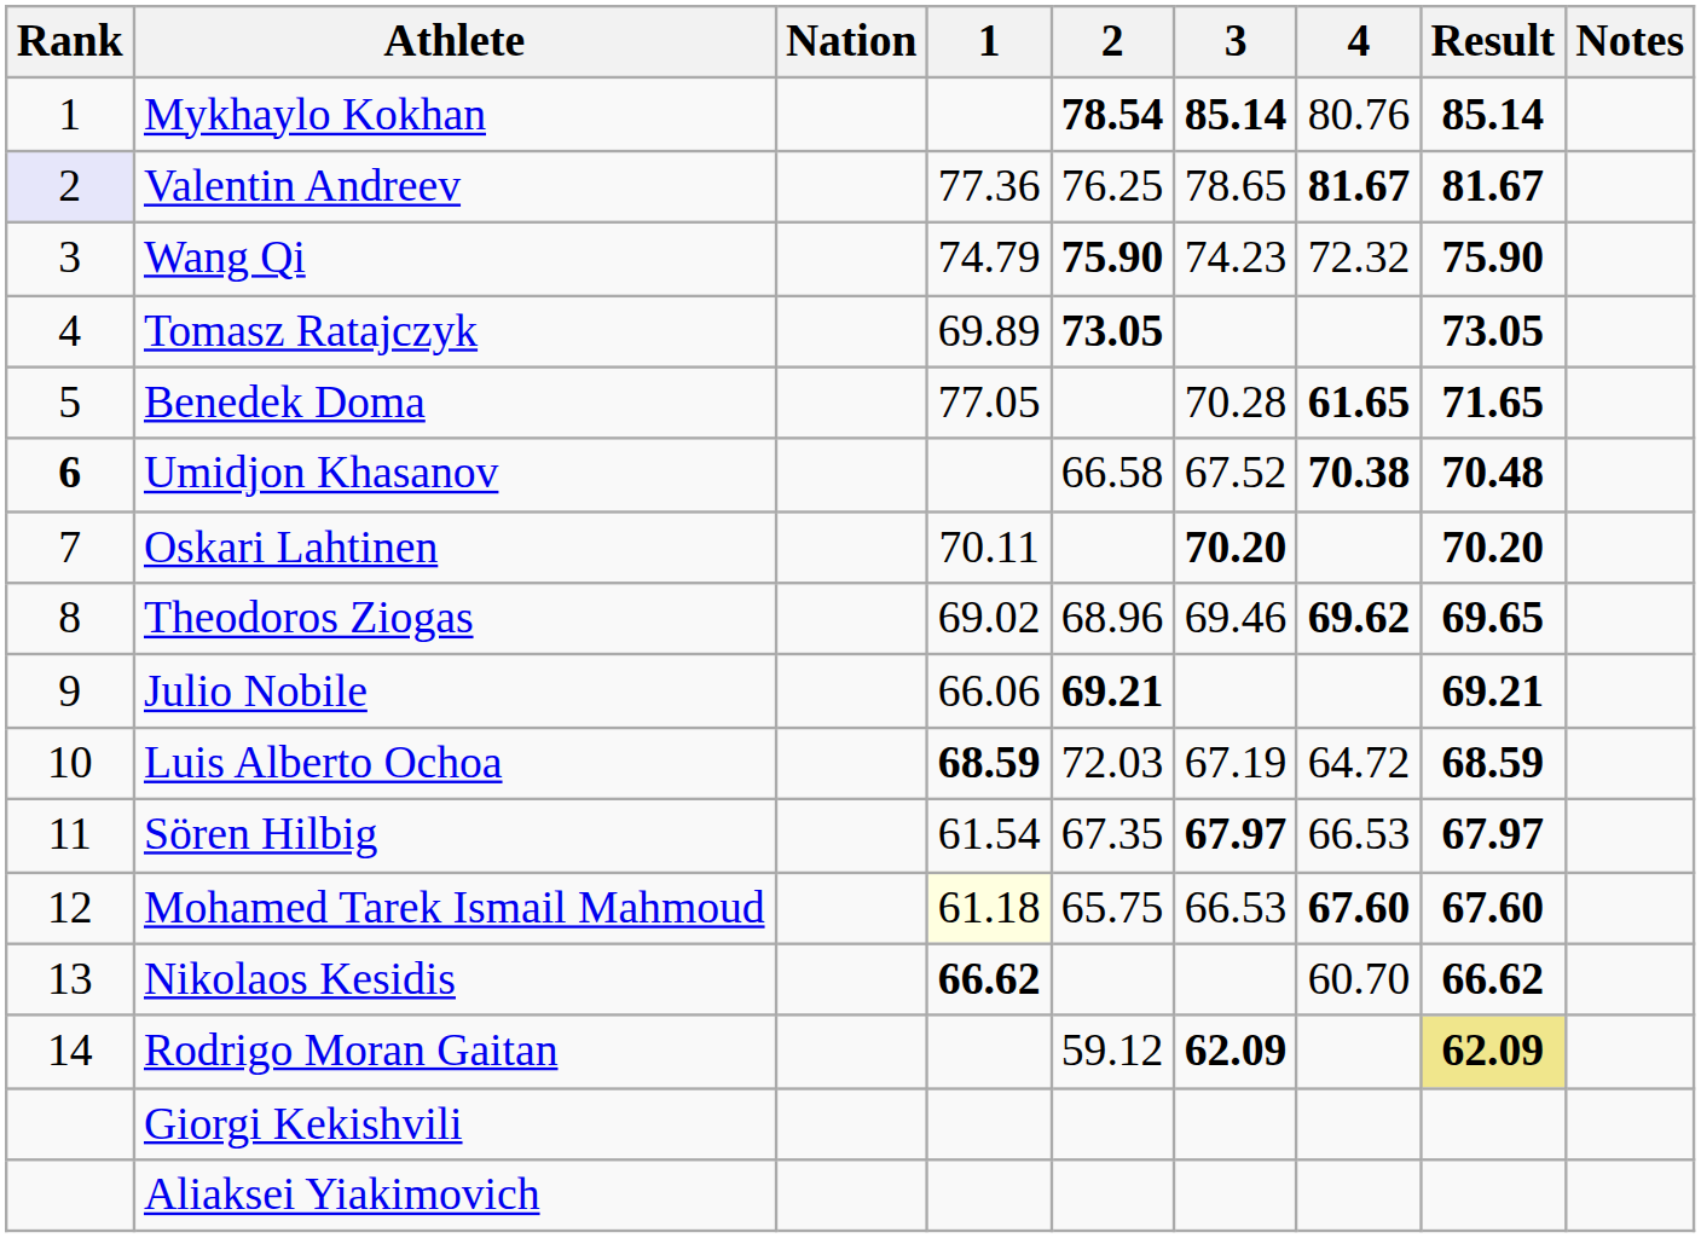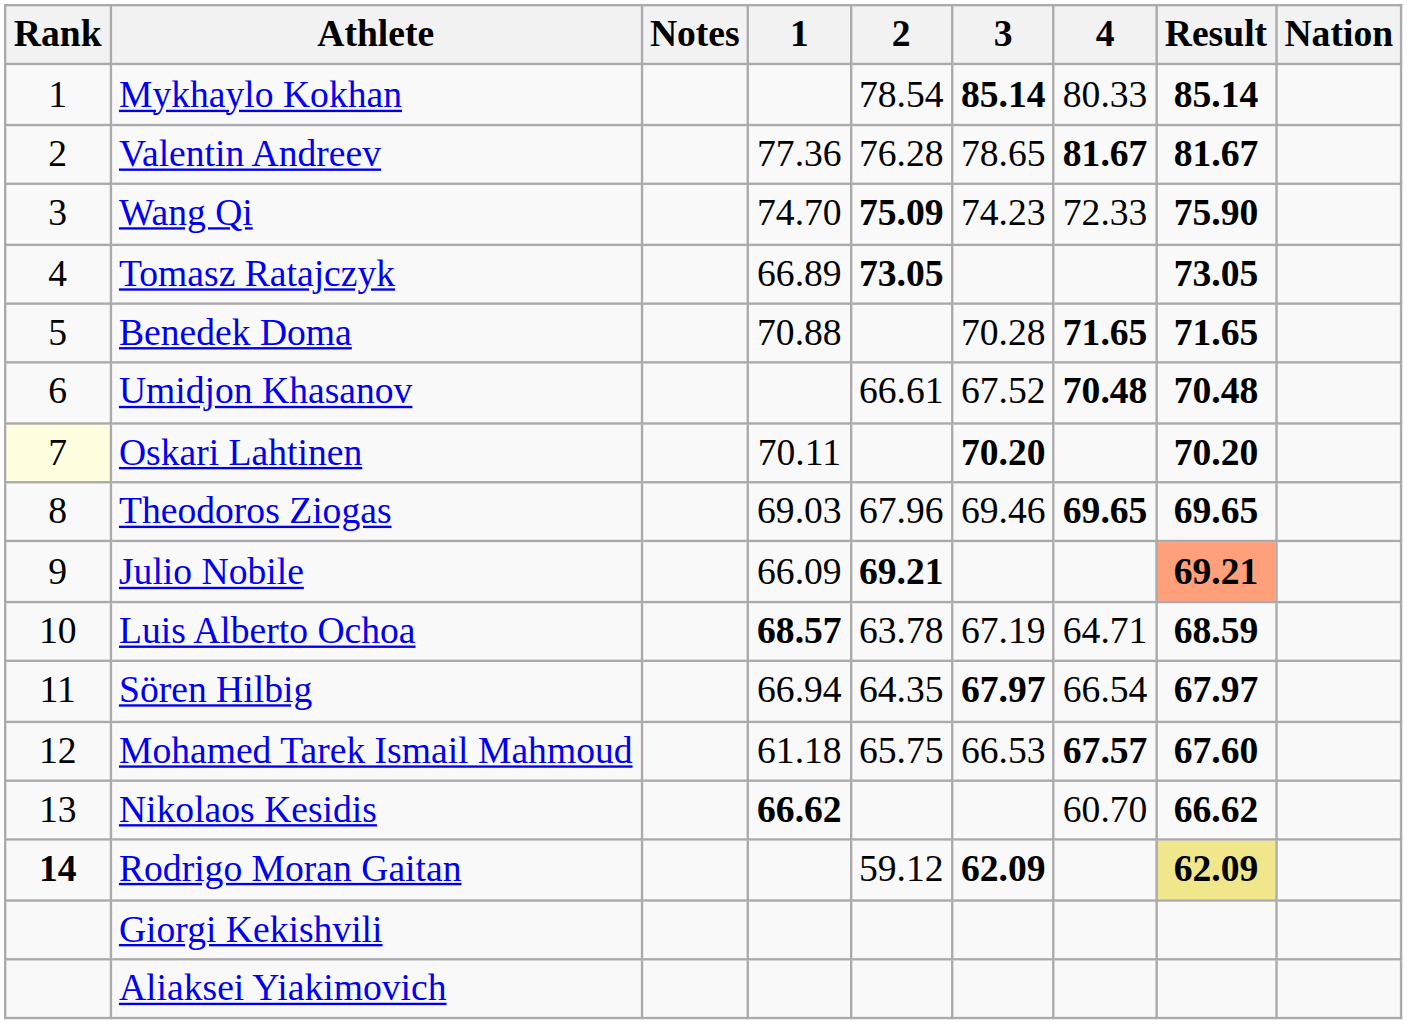 <table class="wikitable sortable" style="text-align:center">
 <tr>
 <th>Rank</th>
 <th>Athlete</th>
-<th>Nation</th>
+<th>Notes</th>
 <th>1</th>
 <th>2</th>
 <th>3</th>
 <th>4</th>
 <th>Result</th>
-<th>Notes</th>
+<th>Nation</th>
 </tr>
 <tr>
 <td>1</td>
 <td align=left><a href='#'>Mykhaylo Kokhan</a></td>
+<td></td>
+<td></td>
+<td>78.54</td>
+<td><strong>85.14</strong></td>
+<td>80.33</td>
+<td><strong>85.14</strong></td>
 <td align=left></td>
-<td></td>
-<td><strong>78.54</strong></td>
-<td><strong>85.14</strong></td>
-<td>80.76</td>
-<td><strong>85.14</strong></td>
-<td></td>
 </tr>
 <tr>
-<td style="background: lavender;">2</td>
+<td>2</td>
 <td align=left><a href='#'>Valentin Andreev</a></td>
-<td align=left></td>
+<td></td>
 <td>77.36</td>
-<td>76.25</td>
+<td>76.28</td>
 <td>78.65</td>
 <td><strong>81.67</strong></td>
 <td><strong>81.67</strong></td>
-<td></td>
+<td align=left></td>
 </tr>
 <tr>
 <td>3</td>
 <td align=left><a href='#'>Wang Qi</a></td>
+<td></td>
+<td>74.70</td>
+<td><strong>75.09</strong></td>
+<td>74.23</td>
+<td>72.33</td>
+<td><strong>75.90</strong></td>
 <td align=left></td>
-<td>74.79</td>
-<td><strong>75.90</strong></td>
-<td>74.23</td>
-<td>72.32</td>
-<td><strong>75.90</strong></td>
-<td></td>
 </tr>
 <tr>
 <td>4</td>
 <td align=left><a href='#'>Tomasz Ratajczyk</a></td>
-<td align=left></td>
-<td>69.89</td>
+<td></td>
+<td>66.89</td>
 <td><strong>73.05</strong></td>
 <td></td>
 <td></td>
 <td><strong>73.05</strong></td>
-<td></td>
+<td align=left></td>
 </tr>
 <tr>
 <td>5</td>
 <td align=left><a href='#'>Benedek Doma</a></td>
-<td align=left></td>
-<td>77.05</td>
+<td></td>
+<td>70.88</td>
 <td></td>
 <td>70.28</td>
-<td><strong>61.65</strong></td>
 <td><strong>71.65</strong></td>
-<td></td>
+<td><strong>71.65</strong></td>
+<td align=left></td>
 </tr>
 <tr>
-<td><strong>6</strong></td>
+<td>6</td>
 <td align=left><a href='#'>Umidjon Khasanov</a></td>
+<td></td>
+<td></td>
+<td>66.61</td>
+<td>67.52</td>
+<td><strong>70.48</strong></td>
+<td><strong>70.48</strong></td>
 <td align=left></td>
-<td></td>
-<td>66.58</td>
-<td>67.52</td>
-<td><strong>70.38</strong></td>
-<td><strong>70.48</strong></td>
-<td></td>
 </tr>
 <tr>
-<td>7</td>
+<td style="background: lightyellow;">7</td>
 <td align=left><a href='#'>Oskari Lahtinen</a></td>
-<td align=left></td>
+<td></td>
 <td>70.11</td>
 <td></td>
 <td><strong>70.20</strong></td>
 <td></td>
 <td><strong>70.20</strong></td>
-<td></td>
+<td align=left></td>
 </tr>
 <tr>
 <td>8</td>
 <td align=left><a href='#'>Theodoros Ziogas</a></td>
+<td></td>
+<td>69.03</td>
+<td>67.96</td>
+<td>69.46</td>
+<td><strong>69.65</strong></td>
+<td><strong>69.65</strong></td>
 <td align=left></td>
-<td>69.02</td>
-<td>68.96</td>
-<td>69.46</td>
-<td><strong>69.62</strong></td>
-<td><strong>69.65</strong></td>
-<td></td>
 </tr>
 <tr>
 <td>9</td>
 <td align=left><a href='#'>Julio Nobile</a></td>
-<td align=left></td>
-<td>66.06</td>
+<td></td>
+<td>66.09</td>
 <td><strong>69.21</strong></td>
 <td></td>
 <td></td>
-<td><strong>69.21</strong></td>
-<td></td>
+<td style="background: lightsalmon;"><strong>69.21</strong></td>
+<td align=left></td>
 </tr>
 <tr>
 <td>10</td>
 <td align=left><a href='#'>Luis Alberto Ochoa</a></td>
+<td></td>
+<td><strong>68.57</strong></td>
+<td>63.78</td>
+<td>67.19</td>
+<td>64.71</td>
+<td><strong>68.59</strong></td>
 <td align=left></td>
-<td><strong>68.59</strong></td>
-<td>72.03</td>
-<td>67.19</td>
-<td>64.72</td>
-<td><strong>68.59</strong></td>
-<td></td>
 </tr>
 <tr>
 <td>11</td>
 <td align=left><a href='#'>Sören Hilbig</a></td>
+<td></td>
+<td>66.94</td>
+<td>64.35</td>
+<td><strong>67.97</strong></td>
+<td>66.54</td>
+<td><strong>67.97</strong></td>
 <td align=left></td>
-<td>61.54</td>
-<td>67.35</td>
-<td><strong>67.97</strong></td>
-<td>66.53</td>
-<td><strong>67.97</strong></td>
-<td></td>
 </tr>
 <tr>
 <td>12</td>
 <td align=left><a href='#'>Mohamed Tarek Ismail Mahmoud</a></td>
-<td align=left></td>
-<td style="background: lightyellow;">61.18</td>
+<td></td>
+<td>61.18</td>
 <td>65.75</td>
 <td>66.53</td>
+<td><strong>67.57</strong></td>
 <td><strong>67.60</strong></td>
-<td><strong>67.60</strong></td>
-<td></td>
+<td align=left></td>
 </tr>
 <tr>
 <td>13</td>
 <td align=left><a href='#'>Nikolaos Kesidis</a></td>
-<td align=left></td>
+<td></td>
 <td><strong>66.62</strong></td>
 <td></td>
 <td></td>
 <td>60.70</td>
 <td><strong>66.62</strong></td>
-<td></td>
+<td align=left></td>
 </tr>
 <tr>
-<td>14</td>
+<td><strong>14</strong></td>
 <td align=left><a href='#'>Rodrigo Moran Gaitan</a></td>
-<td align=left></td>
+<td></td>
 <td></td>
 <td>59.12</td>
 <td><strong>62.09</strong></td>
 <td></td>
 <td style="background: khaki;"><strong>62.09</strong></td>
-<td></td>
+<td align=left></td>
 </tr>
 <tr>
 <td></td>
 <td align=left><a href='#'>Giorgi Kekishvili</a></td>
-<td align=left></td>
 <td></td>
 <td></td>
 <td></td>
 <td></td>
 <td></td>
 <td></td>
+<td align=left></td>
 </tr>
 <tr>
 <td></td>
 <td align=left><a href='#'>Aliaksei Yiakimovich</a></td>
-<td align=left></td>
 <td></td>
 <td></td>
 <td></td>
 <td></td>
 <td></td>
 <td></td>
+<td align=left></td>
 </tr>
 </table>
